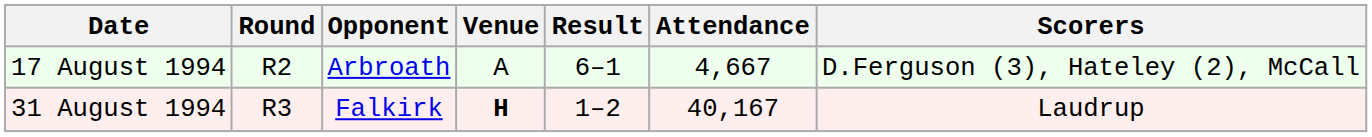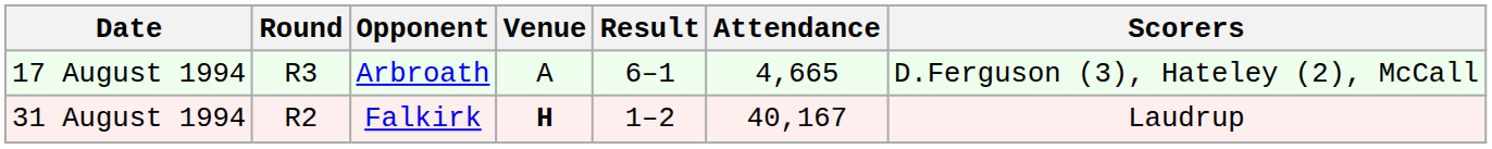 <table class="wikitable sortable" style="font-size:100%; text-align:center">
 <tr>
 <th>Date</th>
 <th>Round</th>
 <th>Opponent</th>
 <th>Venue</th>
 <th>Result</th>
 <th>Attendance</th>
 <th>Scorers</th>
 </tr>
 <tr bgcolor = "#EEFFEE">
 <td>17 August 1994</td>
-<td>R2</td>
+<td>R3</td>
 <td><a href='#'>Arbroath</a></td>
 <td>A</td>
 <td>6–1</td>
-<td>4,667</td>
+<td>4,665</td>
 <td>D.Ferguson (3), Hateley (2), McCall</td>
 </tr>
 <tr bgcolor = "#FFEEEE">
 <td>31 August 1994</td>
-<td>R3</td>
+<td>R2</td>
 <td><a href='#'>Falkirk</a></td>
 <td><strong>H</strong></td>
 <td>1–2</td>
 <td>40,167</td>
 <td>Laudrup</td>
 </tr>
 </table>
